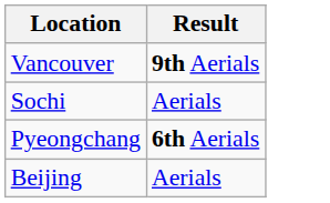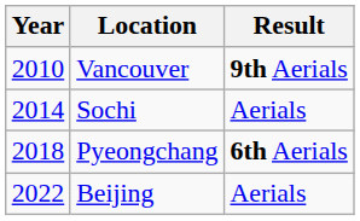 <table class="wikitable">
 <tr>
+<th>Year</th>
 <th>Location</th>
 <th>Result</th>
 </tr>
 <tr>
+<td><a href='#'>2010</a></td>
 <td> <a href='#'>Vancouver</a></td>
 <td><strong>9th</strong> <a href='#'>Aerials</a></td>
 </tr>
 <tr>
+<td><a href='#'>2014</a></td>
 <td> <a href='#'>Sochi</a></td>
 <td> <a href='#'>Aerials</a></td>
 </tr>
 <tr>
+<td><a href='#'>2018</a></td>
 <td> <a href='#'>Pyeongchang</a></td>
 <td><strong>6th</strong> <a href='#'>Aerials</a></td>
 </tr>
 <tr>
+<td><a href='#'>2022</a></td>
 <td> <a href='#'>Beijing</a></td>
 <td> <a href='#'>Aerials</a></td>
 </tr>
 </table>
